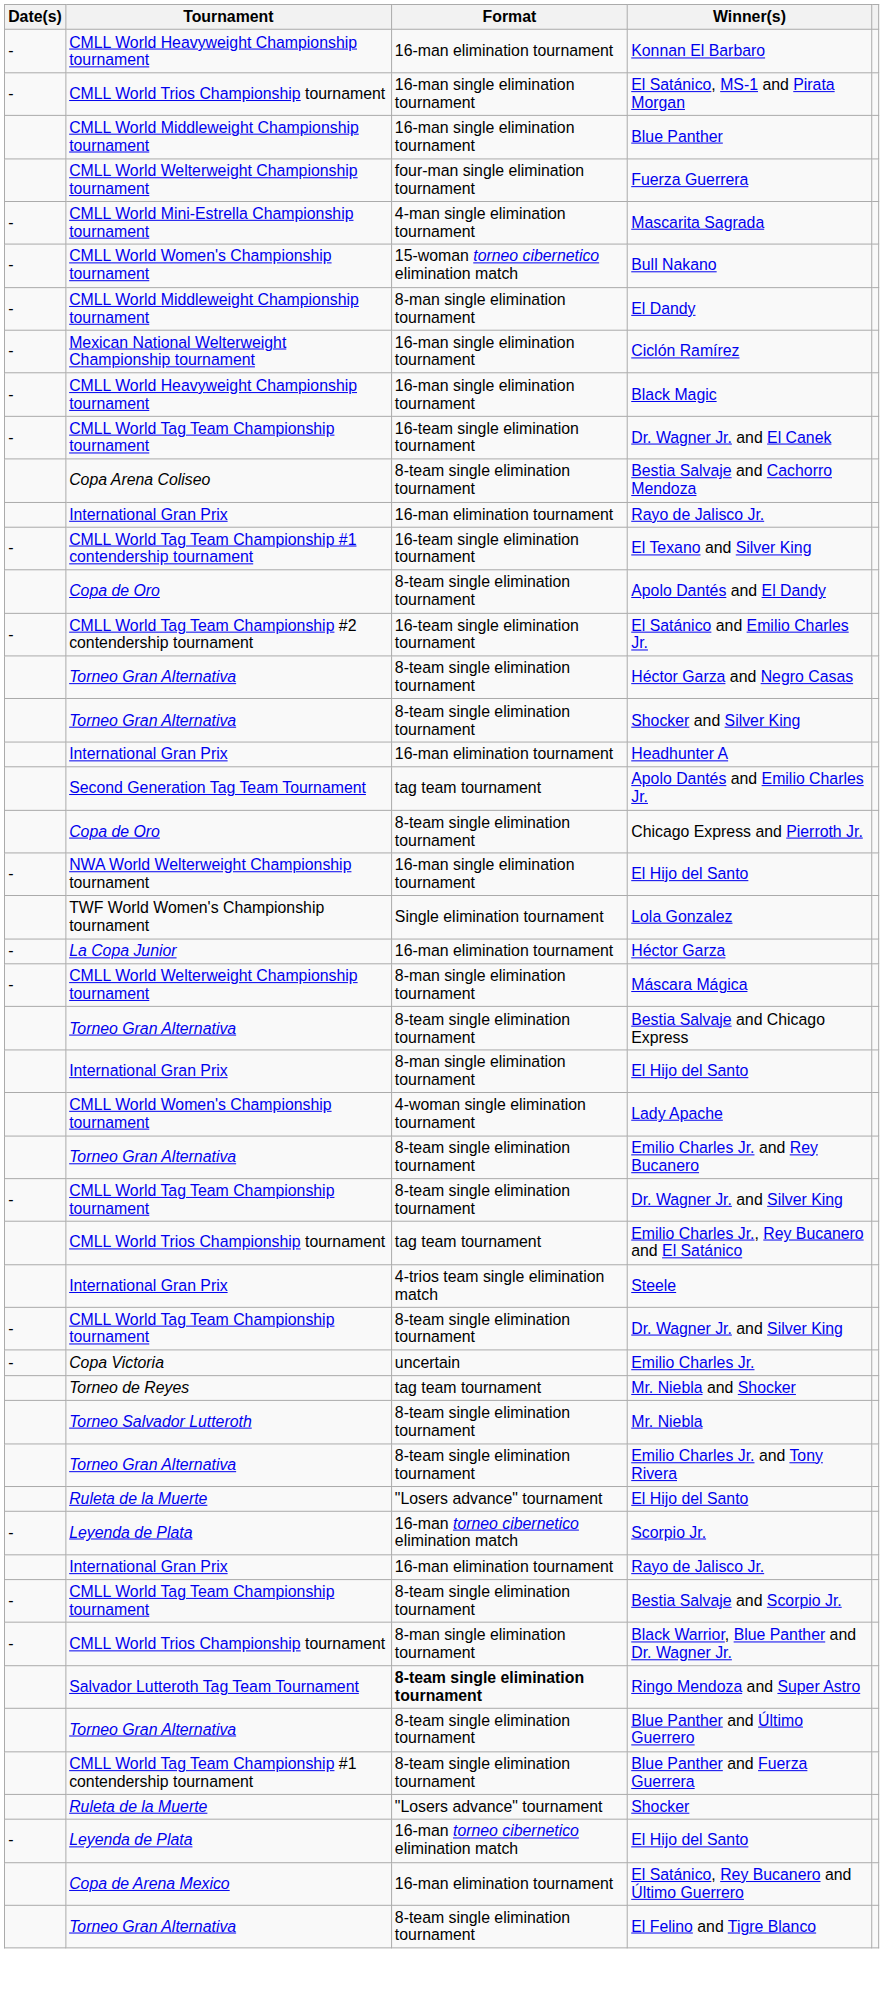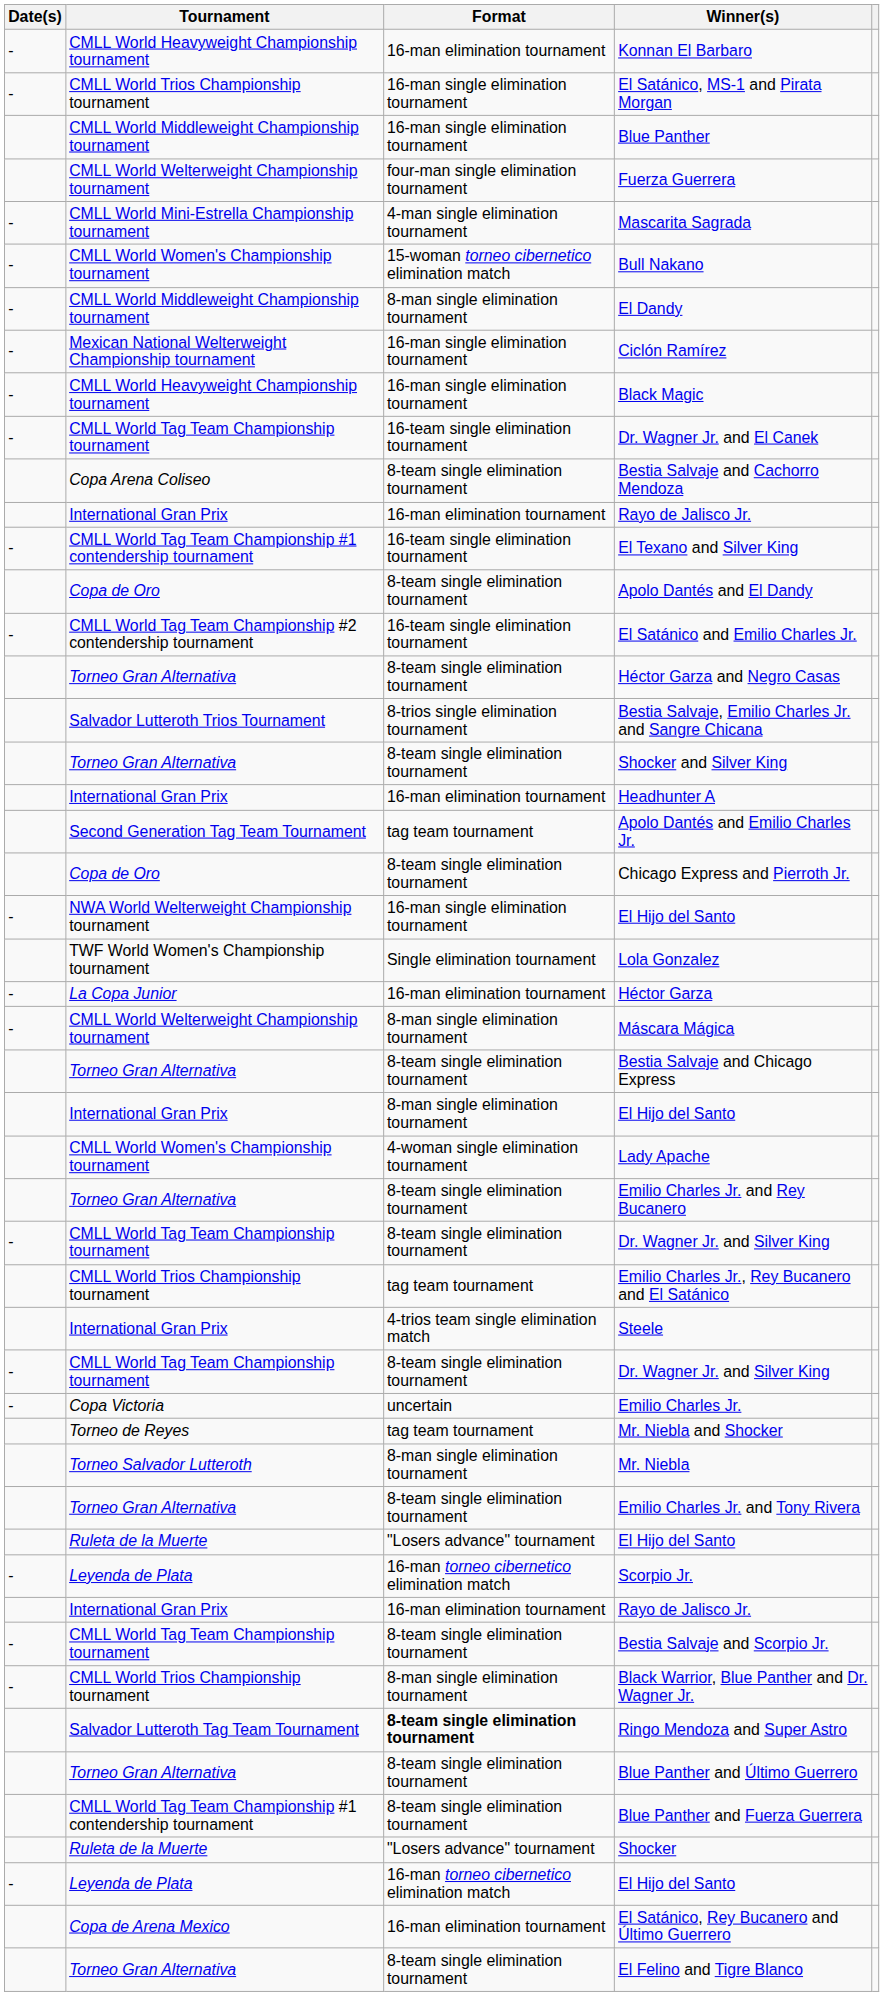 <table class="wikitable sortable" width=100%>
 <tr>
 <th scope="col">Date(s)</th>
 <th scope="col">Tournament</th>
 <th scope="col">Format</th>
 <th class=unsortable scope="col">Winner(s)</th>
 <th class=unsortable scope="col"></th>
 </tr>
 <tr>
 <td>-</td>
 <td><a href='#'>CMLL World Heavyweight Championship tournament</a></td>
 <td>16-man elimination tournament</td>
 <td><a href='#'>Konnan El Barbaro</a></td>
 <td></td>
 </tr>
 <tr>
 <td>-</td>
 <td><a href='#'>CMLL World Trios Championship</a> tournament</td>
 <td>16-man single elimination tournament</td>
 <td><a href='#'>El Satánico</a>, <a href='#'>MS-1</a> and <a href='#'>Pirata Morgan</a></td>
 <td></td>
 </tr>
 <tr>
 <td></td>
 <td><a href='#'>CMLL World Middleweight Championship tournament</a></td>
 <td>16-man single elimination tournament</td>
 <td><a href='#'>Blue Panther</a></td>
 <td></td>
 </tr>
 <tr>
 <td></td>
 <td><a href='#'>CMLL World Welterweight Championship tournament</a></td>
 <td>four-man single elimination tournament</td>
 <td><a href='#'>Fuerza Guerrera</a></td>
 <td></td>
 </tr>
 <tr>
 <td>-</td>
 <td><a href='#'>CMLL World Mini-Estrella Championship tournament</a></td>
 <td>4-man single elimination tournament</td>
 <td><a href='#'>Mascarita Sagrada</a></td>
 <td></td>
 </tr>
 <tr>
 <td>-</td>
 <td><a href='#'>CMLL World Women's Championship tournament</a></td>
 <td>15-woman <em><a href='#'>torneo cibernetico</a></em> elimination match</td>
 <td><a href='#'>Bull Nakano</a></td>
 <td></td>
 </tr>
 <tr>
 <td>-</td>
 <td><a href='#'>CMLL World Middleweight Championship tournament</a></td>
 <td>8-man single elimination tournament</td>
 <td><a href='#'>El Dandy</a></td>
 <td></td>
 </tr>
 <tr>
 <td>-</td>
 <td><a href='#'>Mexican National Welterweight Championship tournament</a></td>
 <td>16-man single elimination tournament</td>
 <td><a href='#'>Ciclón Ramírez</a></td>
 <td></td>
 </tr>
 <tr>
 <td>-</td>
 <td><a href='#'>CMLL World Heavyweight Championship tournament</a></td>
 <td>16-man single elimination tournament</td>
 <td><a href='#'>Black Magic</a></td>
 <td></td>
 </tr>
 <tr>
 <td>-</td>
 <td><a href='#'>CMLL World Tag Team Championship tournament</a></td>
 <td>16-team single elimination tournament</td>
 <td><a href='#'>Dr. Wagner Jr.</a> and <a href='#'>El Canek</a></td>
 <td></td>
 </tr>
 <tr>
 <td></td>
 <td><em>Copa Arena Coliseo</em></td>
 <td>8-team single elimination tournament</td>
 <td><a href='#'>Bestia Salvaje</a> and <a href='#'>Cachorro Mendoza</a></td>
 <td></td>
 </tr>
 <tr>
 <td></td>
 <td><a href='#'>International Gran Prix</a></td>
 <td>16-man elimination tournament</td>
 <td><a href='#'>Rayo de Jalisco Jr.</a></td>
 <td></td>
 </tr>
 <tr>
 <td>-</td>
 <td><a href='#'>CMLL World Tag Team Championship #1 contendership tournament</a></td>
 <td>16-team single elimination tournament</td>
 <td><a href='#'>El Texano</a> and <a href='#'>Silver King</a></td>
 <td></td>
 </tr>
 <tr>
 <td></td>
 <td><em><a href='#'>Copa de Oro</a></em></td>
 <td>8-team single elimination tournament</td>
 <td><a href='#'>Apolo Dantés</a> and <a href='#'>El Dandy</a></td>
 <td></td>
 </tr>
 <tr>
 <td>-</td>
 <td><a href='#'>CMLL World Tag Team Championship</a> #2 contendership tournament</td>
 <td>16-team single elimination tournament</td>
 <td><a href='#'>El Satánico</a> and <a href='#'>Emilio Charles Jr.</a></td>
 <td></td>
 </tr>
 <tr>
 <td></td>
 <td><em><a href='#'>Torneo Gran Alternativa</a></em></td>
 <td>8-team single elimination tournament</td>
 <td><a href='#'>Héctor Garza</a> and <a href='#'>Negro Casas</a></td>
+<td></td>
+</tr>
+<tr>
+<td></td>
+<td><a href='#'>Salvador Lutteroth Trios Tournament</a></td>
+<td>8-trios single elimination tournament</td>
+<td><a href='#'>Bestia Salvaje</a>, <a href='#'>Emilio Charles Jr.</a> and <a href='#'>Sangre Chicana</a></td>
 <td></td>
 </tr>
 <tr>
 <td></td>
 <td><em><a href='#'>Torneo Gran Alternativa</a></em></td>
 <td>8-team single elimination tournament</td>
 <td><a href='#'>Shocker</a> and <a href='#'>Silver King</a></td>
 <td></td>
 </tr>
 <tr>
 <td></td>
 <td><a href='#'>International Gran Prix</a></td>
 <td>16-man elimination tournament</td>
 <td><a href='#'>Headhunter A</a></td>
 <td></td>
 </tr>
 <tr>
 <td></td>
 <td><a href='#'>Second Generation Tag Team Tournament</a></td>
 <td>tag team tournament</td>
 <td><a href='#'>Apolo Dantés</a> and <a href='#'>Emilio Charles Jr.</a></td>
 <td></td>
 </tr>
 <tr>
 <td></td>
 <td><em><a href='#'>Copa de Oro</a></em></td>
 <td>8-team single elimination tournament</td>
 <td>Chicago Express and <a href='#'>Pierroth Jr.</a></td>
 <td></td>
 </tr>
 <tr>
 <td>-</td>
 <td><a href='#'>NWA World Welterweight Championship</a> tournament</td>
 <td>16-man single elimination tournament</td>
 <td><a href='#'>El Hijo del Santo</a></td>
 <td></td>
 </tr>
 <tr>
 <td></td>
 <td>TWF World Women's Championship tournament</td>
 <td>Single elimination tournament</td>
 <td><a href='#'>Lola Gonzalez</a></td>
 <td></td>
 </tr>
 <tr>
 <td>-</td>
 <td><em><a href='#'>La Copa Junior</a></em></td>
 <td>16-man elimination tournament</td>
 <td><a href='#'>Héctor Garza</a></td>
 <td></td>
 </tr>
 <tr>
 <td>-</td>
 <td><a href='#'>CMLL World Welterweight Championship tournament</a></td>
 <td>8-man single elimination tournament</td>
 <td><a href='#'>Máscara Mágica</a></td>
 <td></td>
 </tr>
 <tr>
 <td></td>
 <td><em><a href='#'>Torneo Gran Alternativa</a></em></td>
 <td>8-team single elimination tournament</td>
 <td><a href='#'>Bestia Salvaje</a> and Chicago Express</td>
 <td></td>
 </tr>
 <tr>
 <td></td>
 <td><a href='#'>International Gran Prix</a></td>
 <td>8-man single elimination tournament</td>
 <td><a href='#'>El Hijo del Santo</a></td>
 <td></td>
 </tr>
 <tr>
 <td></td>
 <td><a href='#'>CMLL World Women's Championship tournament</a></td>
 <td>4-woman single elimination tournament</td>
 <td><a href='#'>Lady Apache</a></td>
 <td></td>
 </tr>
 <tr>
 <td></td>
 <td><em><a href='#'>Torneo Gran Alternativa</a></em></td>
 <td>8-team single elimination tournament</td>
 <td><a href='#'>Emilio Charles Jr.</a> and <a href='#'>Rey Bucanero</a></td>
 <td></td>
 </tr>
 <tr>
 <td>-</td>
 <td><a href='#'>CMLL World Tag Team Championship tournament</a></td>
 <td>8-team single elimination tournament</td>
 <td><a href='#'>Dr. Wagner Jr.</a> and <a href='#'>Silver King</a></td>
 <td></td>
 </tr>
 <tr>
 <td></td>
 <td><a href='#'>CMLL World Trios Championship</a> tournament</td>
 <td>tag team tournament</td>
 <td><a href='#'>Emilio Charles Jr.</a>, <a href='#'>Rey Bucanero</a> and <a href='#'>El Satánico</a></td>
 <td></td>
 </tr>
 <tr>
 <td></td>
 <td><a href='#'>International Gran Prix</a></td>
 <td>4-trios team single elimination match</td>
 <td><a href='#'>Steele</a></td>
 <td></td>
 </tr>
 <tr>
 <td>-</td>
 <td><a href='#'>CMLL World Tag Team Championship tournament</a></td>
 <td>8-team single elimination tournament</td>
 <td><a href='#'>Dr. Wagner Jr.</a> and <a href='#'>Silver King</a></td>
 <td></td>
 </tr>
 <tr>
 <td>-</td>
 <td><em>Copa Victoria</em></td>
 <td>uncertain</td>
 <td><a href='#'>Emilio Charles Jr.</a></td>
 <td></td>
 </tr>
 <tr>
 <td></td>
 <td><em>Torneo de Reyes</em></td>
 <td>tag team tournament</td>
 <td><a href='#'>Mr. Niebla</a> and <a href='#'>Shocker</a></td>
 <td></td>
 </tr>
 <tr>
 <td></td>
 <td><em><a href='#'>Torneo Salvador Lutteroth</a></em></td>
-<td>8-team single elimination tournament</td>
+<td>8-man single elimination tournament</td>
 <td><a href='#'>Mr. Niebla</a></td>
 <td></td>
 </tr>
 <tr>
 <td></td>
 <td><em><a href='#'>Torneo Gran Alternativa</a></em></td>
 <td>8-team single elimination tournament</td>
 <td><a href='#'>Emilio Charles Jr.</a> and <a href='#'>Tony Rivera</a></td>
 <td></td>
 </tr>
 <tr>
 <td></td>
 <td><em><a href='#'>Ruleta de la Muerte</a></em></td>
 <td>"Losers advance" tournament</td>
 <td><a href='#'>El Hijo del Santo</a></td>
 <td></td>
 </tr>
 <tr>
 <td>-</td>
 <td><em><a href='#'>Leyenda de Plata</a></em></td>
 <td>16-man <em><a href='#'>torneo cibernetico</a></em> elimination match</td>
 <td><a href='#'>Scorpio Jr.</a></td>
 <td></td>
 </tr>
 <tr>
 <td></td>
 <td><a href='#'>International Gran Prix</a></td>
 <td>16-man elimination tournament</td>
 <td><a href='#'>Rayo de Jalisco Jr.</a></td>
 <td></td>
 </tr>
 <tr>
 <td>-</td>
 <td><a href='#'>CMLL World Tag Team Championship tournament</a></td>
 <td>8-team single elimination tournament</td>
 <td><a href='#'>Bestia Salvaje</a> and <a href='#'>Scorpio Jr.</a></td>
 <td></td>
 </tr>
 <tr>
 <td>-</td>
 <td><a href='#'>CMLL World Trios Championship</a> tournament</td>
 <td>8-man single elimination tournament</td>
 <td><a href='#'>Black Warrior</a>, <a href='#'>Blue Panther</a> and <a href='#'>Dr. Wagner Jr.</a></td>
 <td></td>
 </tr>
 <tr>
 <td></td>
 <td><a href='#'>Salvador Lutteroth Tag Team Tournament</a></td>
 <td><strong>8-team single elimination tournament</strong></td>
 <td><a href='#'>Ringo Mendoza</a> and <a href='#'>Super Astro</a></td>
 <td></td>
 </tr>
 <tr>
 <td></td>
 <td><em><a href='#'>Torneo Gran Alternativa</a></em></td>
 <td>8-team single elimination tournament</td>
 <td><a href='#'>Blue Panther</a> and <a href='#'>Último Guerrero</a></td>
 <td></td>
 </tr>
 <tr>
 <td></td>
 <td><a href='#'>CMLL World Tag Team Championship</a> #1 contendership tournament</td>
 <td>8-team single elimination tournament</td>
 <td><a href='#'>Blue Panther</a> and <a href='#'>Fuerza Guerrera</a></td>
 <td></td>
 </tr>
 <tr>
 <td></td>
 <td><em><a href='#'>Ruleta de la Muerte</a></em></td>
 <td>"Losers advance" tournament</td>
 <td><a href='#'>Shocker</a></td>
 <td></td>
 </tr>
 <tr>
 <td>-</td>
 <td><em><a href='#'>Leyenda de Plata</a></em></td>
 <td>16-man <em><a href='#'>torneo cibernetico</a></em> elimination match</td>
 <td><a href='#'>El Hijo del Santo</a></td>
 <td></td>
 </tr>
 <tr>
 <td></td>
 <td><em><a href='#'>Copa de Arena Mexico</a></em></td>
 <td>16-man elimination tournament</td>
 <td><a href='#'>El Satánico</a>, <a href='#'>Rey Bucanero</a> and <a href='#'>Último Guerrero</a></td>
 <td></td>
 </tr>
 <tr>
 <td></td>
 <td><em><a href='#'>Torneo Gran Alternativa</a></em></td>
 <td>8-team single elimination tournament</td>
 <td><a href='#'>El Felino</a> and <a href='#'>Tigre Blanco</a></td>
 <td></td>
 </tr>
 </table>
